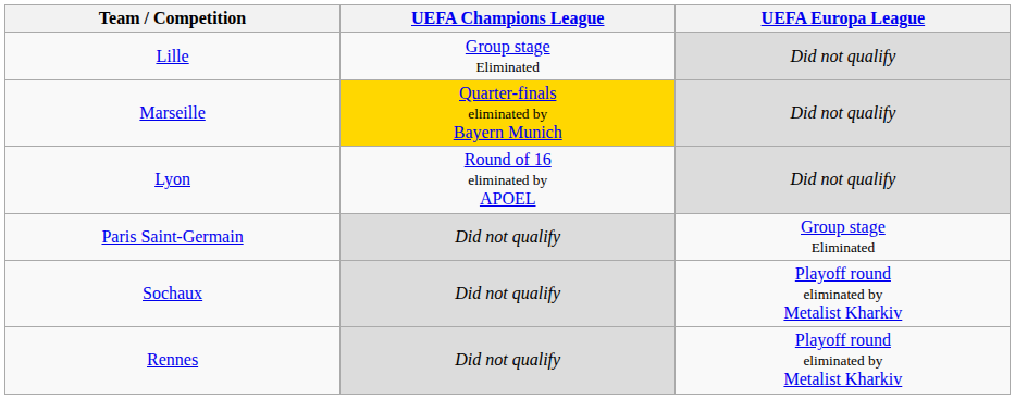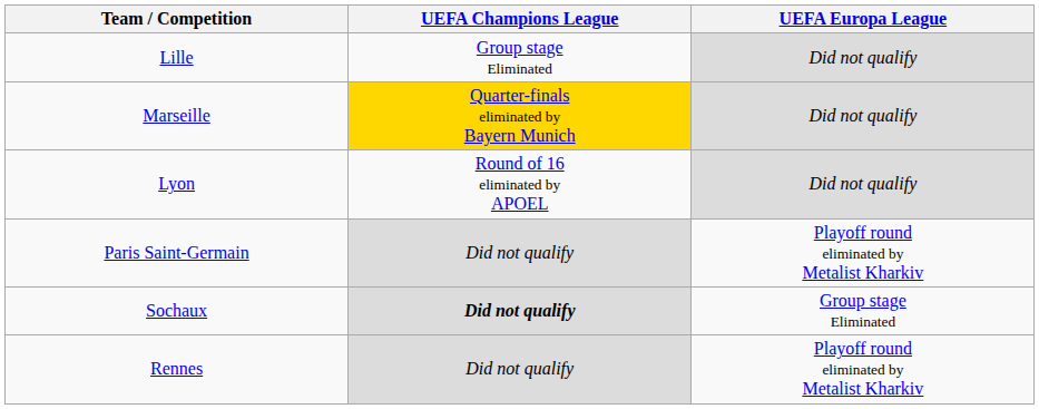 <table class="wikitable">
 <tr>
 <th style="width:20%;">Team / Competition</th>
 <th style="width:20%;"><a href='#'>UEFA Champions League</a></th>
 <th style="width:20%;"><a href='#'>UEFA Europa League</a></th>
 </tr>
 <tr style="text-align:center;">
 <td><a href='#'>Lille</a></td>
 <td><a href='#'>Group stage</a> <br> <small>Eliminated</small></td>
 <td style="background:#dcdcdc;"><em>Did not qualify</em></td>
 </tr>
 <tr style="text-align:center;">
 <td><a href='#'>Marseille</a></td>
 <td style="background: gold;"><a href='#'>Quarter-finals</a> <br> <small>eliminated by</small> <br>  <a href='#'>Bayern Munich</a></td>
 <td style="background:#dcdcdc;"><em>Did not qualify</em></td>
 </tr>
 <tr style="text-align:center;">
 <td><a href='#'>Lyon</a></td>
 <td><a href='#'>Round of 16</a> <br> <small>eliminated by</small> <br>   <a href='#'>APOEL</a></td>
 <td style="background:#dcdcdc;"><em>Did not qualify</em></td>
 </tr>
 <tr style="text-align:center;">
 <td><a href='#'>Paris Saint-Germain</a></td>
 <td style="background:#dcdcdc;"><em>Did not qualify</em></td>
-<td><a href='#'>Group stage</a> <br> <small>Eliminated</small></td>
+<td><a href='#'>Playoff round</a> <br> <small>eliminated by</small> <br>   <a href='#'>Metalist Kharkiv</a></td>
 </tr>
 <tr style="text-align:center;">
 <td><a href='#'>Sochaux</a></td>
-<td style="background:#dcdcdc;"><em>Did not qualify</em></td>
-<td><a href='#'>Playoff round</a> <br> <small>eliminated by</small> <br>   <a href='#'>Metalist Kharkiv</a></td>
+<td style="background:#dcdcdc;"><strong><em>Did not qualify</em></strong></td>
+<td><a href='#'>Group stage</a> <br> <small>Eliminated</small></td>
 </tr>
 <tr style="text-align:center;">
 <td><a href='#'>Rennes</a></td>
 <td style="background:#dcdcdc;"><em>Did not qualify</em></td>
 <td><a href='#'>Playoff round</a> <br> <small>eliminated by</small> <br>   <a href='#'>Metalist Kharkiv</a></td>
 </tr>
 </table>
